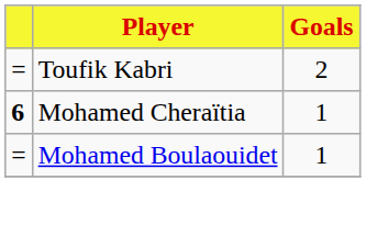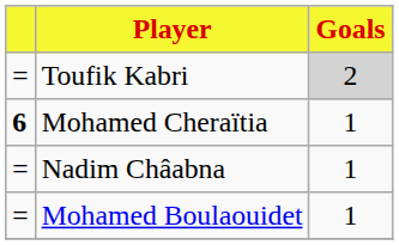 <table border="0" class="wikitable" style="text-align:center;font-size:95%">
 <tr>
 <th scope=col style="color:#DA0101; background:#F5F731;"></th>
 <th scope=col style="color:#DA0101; background:#F5F731;">Player</th>
 <th scope=col style="color:#DA0101; background:#F5F731;">Goals</th>
 </tr>
 <tr>
 <td align=left>=</td>
 <td align=left> Toufik Kabri</td>
-<td align=center>2</td>
+<td align=center style="background: lightgrey;">2</td>
 </tr>
 <tr>
 <td align=left><strong>6</strong></td>
 <td align=left> Mohamed Cheraïtia</td>
+<td align=center>1</td>
+</tr>
+<tr>
+<td align=left>=</td>
+<td align=left> Nadim Châabna</td>
 <td align=center>1</td>
 </tr>
 <tr>
 <td align=left>=</td>
 <td align=left> <a href='#'>Mohamed Boulaouidet</a></td>
 <td align=center>1</td>
 </tr>
 <tr>
 </tr>
 </table>
